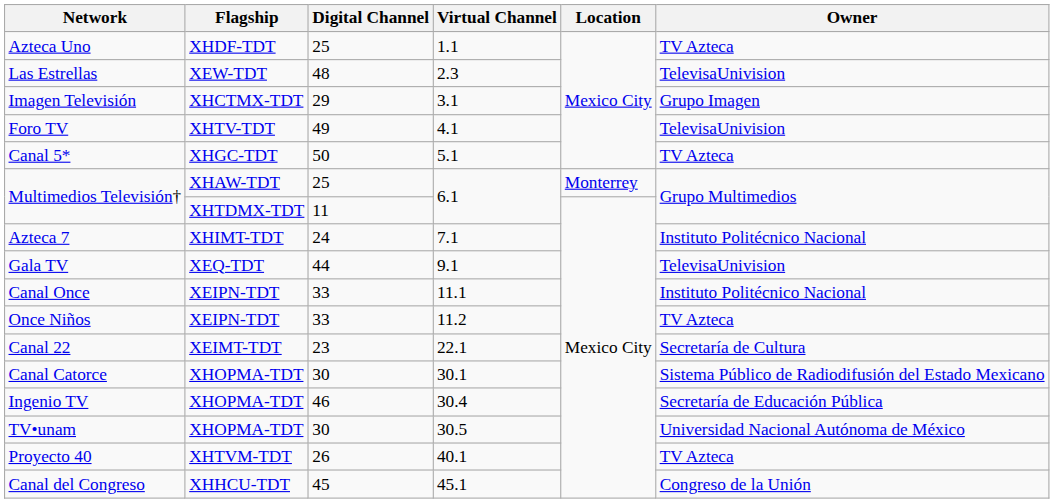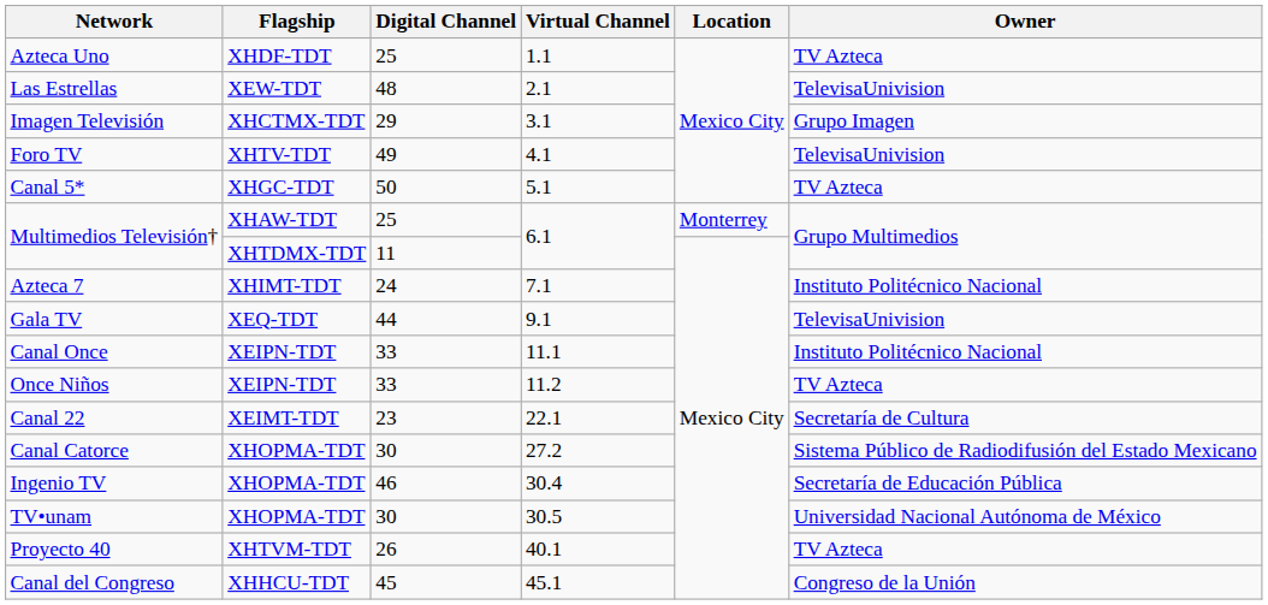 <table class="wikitable">
 <tr>
 <th>Network</th>
 <th>Flagship</th>
 <th>Digital Channel</th>
 <th>Virtual Channel</th>
 <th>Location</th>
 <th>Owner</th>
 </tr>
 <tr>
 <td><a href='#'>Azteca Uno</a></td>
 <td><a href='#'>XHDF-TDT</a></td>
 <td>25</td>
 <td>1.1</td>
 <td rowspan=5><a href='#'>Mexico City</a></td>
 <td><a href='#'>TV Azteca</a></td>
 </tr>
 <tr>
 <td><a href='#'>Las Estrellas</a></td>
 <td><a href='#'>XEW-TDT</a></td>
 <td>48</td>
-<td>2.3</td>
+<td>2.1</td>
 <td><a href='#'>TelevisaUnivision</a></td>
 </tr>
 <tr>
 <td><a href='#'>Imagen Televisión</a></td>
 <td><a href='#'>XHCTMX-TDT</a></td>
 <td>29</td>
 <td>3.1</td>
 <td><a href='#'>Grupo Imagen</a></td>
 </tr>
 <tr>
 <td><a href='#'>Foro TV</a></td>
 <td><a href='#'>XHTV-TDT</a></td>
 <td>49</td>
 <td>4.1</td>
 <td><a href='#'>TelevisaUnivision</a></td>
 </tr>
 <tr>
 <td><a href='#'>Canal 5*</a></td>
 <td><a href='#'>XHGC-TDT</a></td>
 <td>50</td>
 <td>5.1</td>
 <td><a href='#'>TV Azteca</a></td>
 </tr>
 <tr>
 <td rowspan=2><a href='#'>Multimedios Televisión</a>†</td>
 <td><a href='#'>XHAW-TDT</a></td>
 <td>25</td>
 <td rowspan=2>6.1</td>
 <td><a href='#'>Monterrey</a></td>
 <td rowspan=2><a href='#'>Grupo Multimedios</a></td>
 </tr>
 <tr>
 <td><a href='#'>XHTDMX-TDT</a></td>
 <td>11</td>
 <td rowspan=12>Mexico City</td>
 </tr>
 <tr>
 <td><a href='#'>Azteca 7</a></td>
 <td><a href='#'>XHIMT-TDT</a></td>
 <td>24</td>
 <td>7.1</td>
 <td><a href='#'>Instituto Politécnico Nacional</a></td>
 </tr>
 <tr>
 <td><a href='#'>Gala TV</a></td>
 <td><a href='#'>XEQ-TDT</a></td>
 <td>44</td>
 <td>9.1</td>
 <td><a href='#'>TelevisaUnivision</a></td>
 </tr>
 <tr>
 <td><a href='#'>Canal Once</a></td>
 <td><a href='#'>XEIPN-TDT</a></td>
 <td>33</td>
 <td>11.1</td>
 <td><a href='#'>Instituto Politécnico Nacional</a></td>
 </tr>
 <tr>
 <td><a href='#'>Once Niños</a></td>
 <td><a href='#'>XEIPN-TDT</a></td>
 <td>33</td>
 <td>11.2</td>
 <td><a href='#'>TV Azteca</a></td>
 </tr>
 <tr>
 <td><a href='#'>Canal 22</a></td>
 <td><a href='#'>XEIMT-TDT</a></td>
 <td>23</td>
 <td>22.1</td>
 <td><a href='#'>Secretaría de Cultura</a></td>
 </tr>
 <tr>
 <td><a href='#'>Canal Catorce</a></td>
 <td><a href='#'>XHOPMA-TDT</a></td>
 <td>30</td>
-<td>30.1</td>
+<td>27.2</td>
 <td><a href='#'>Sistema Público de Radiodifusión del Estado Mexicano</a></td>
 </tr>
 <tr>
 <td><a href='#'>Ingenio TV</a></td>
 <td><a href='#'>XHOPMA-TDT</a></td>
 <td>46</td>
 <td>30.4</td>
 <td><a href='#'>Secretaría de Educación Pública</a></td>
 </tr>
 <tr>
 <td><a href='#'>TV•unam</a></td>
 <td><a href='#'>XHOPMA-TDT</a></td>
 <td>30</td>
 <td>30.5</td>
 <td><a href='#'>Universidad Nacional Autónoma de México</a></td>
 </tr>
 <tr>
 <td><a href='#'>Proyecto 40</a></td>
 <td><a href='#'>XHTVM-TDT</a></td>
 <td>26</td>
 <td>40.1</td>
 <td><a href='#'>TV Azteca</a></td>
 </tr>
 <tr>
 <td><a href='#'>Canal del Congreso</a></td>
 <td><a href='#'>XHHCU-TDT</a></td>
 <td>45</td>
 <td>45.1</td>
 <td><a href='#'>Congreso de la Unión</a></td>
 </tr>
 </table>
